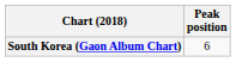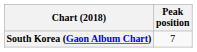 <table class="wikitable plainrowheaders" style="text-align:center">
 <tr>
 <th scope="col">Chart (2018)</th>
 <th scope="col">Peak<br>position</th>
 </tr>
 <tr>
 <th scope="row">South Korea (<a href='#'>Gaon Album Chart</a>)</th>
-<td>6</td>
+<td>7</td>
 </tr>
 </table>
